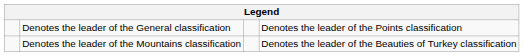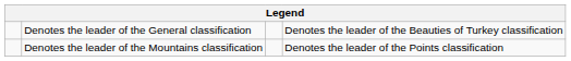 <table class="wikitable">
 <tr>
 <th colspan=4>Legend</th>
 </tr>
 <tr>
 <td>    </td>
 <td>Denotes the leader of the General classification</td>
 <td>    </td>
-<td>Denotes the leader of the Points classification</td>
+<td>Denotes the leader of the Beauties of Turkey classification</td>
 </tr>
 <tr>
 <td>    </td>
 <td>Denotes the leader of the Mountains classification</td>
 <td>    </td>
-<td>Denotes the leader of the Beauties of Turkey classification</td>
+<td>Denotes the leader of the Points classification</td>
 </tr>
 </table>
